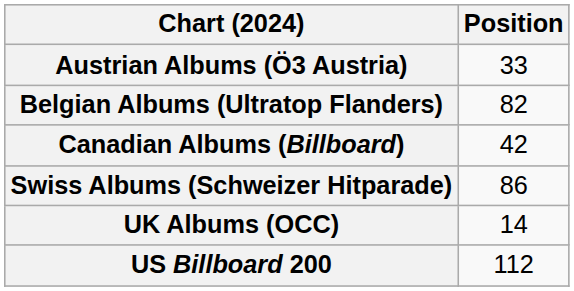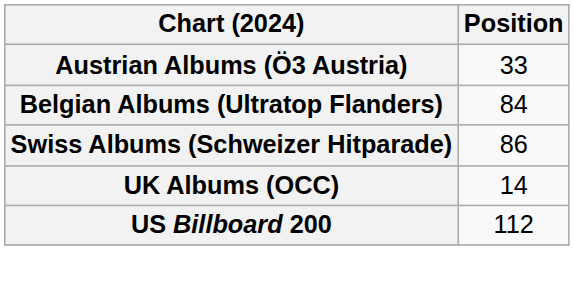 <table class="wikitable sortable plainrowheaders" style="text-align:center">
 <tr>
 <th scope="col">Chart (2024)</th>
 <th scope="col">Position</th>
 </tr>
 <tr>
 <th scope="row">Austrian Albums (Ö3 Austria)</th>
 <td>33</td>
 </tr>
 <tr>
 <th scope="row">Belgian Albums (Ultratop Flanders)</th>
-<td>82</td>
-</tr>
-<tr>
-<th scope="row">Canadian Albums (<em>Billboard</em>)</th>
-<td>42</td>
+<td>84</td>
 </tr>
 <tr>
 <th scope="row">Swiss Albums (Schweizer Hitparade)</th>
 <td>86</td>
 </tr>
 <tr>
 <th scope="row">UK Albums (OCC)</th>
 <td>14</td>
 </tr>
 <tr>
 <th scope="row">US <em>Billboard</em> 200</th>
 <td>112</td>
 </tr>
 </table>
